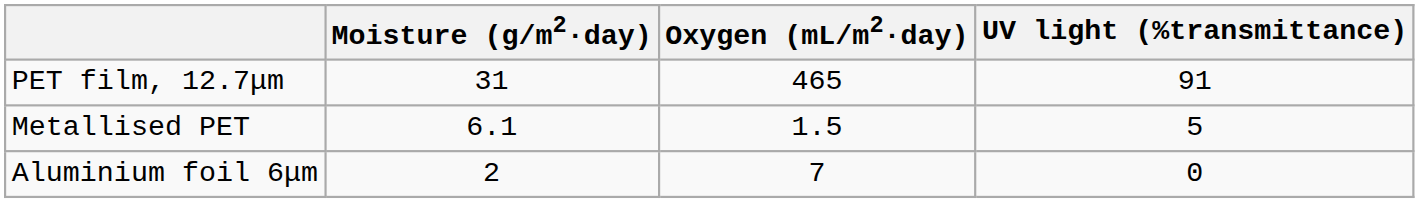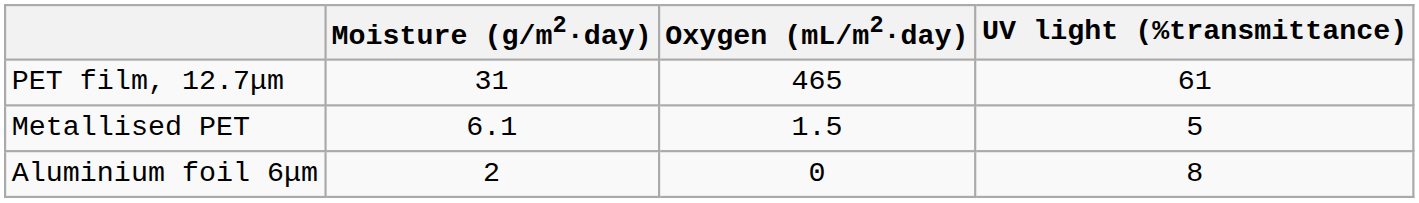 <table class="wikitable">
 <tr>
 <th></th>
 <th>Moisture (g/m<sup>2</sup>·day)</th>
 <th>Oxygen (mL/m<sup>2</sup>·day)</th>
 <th>UV light (%transmittance)</th>
 </tr>
 <tr>
 <td>PET film, 12.7μm</td>
 <td align = "center">31</td>
 <td align = "center">465</td>
-<td align = "center">91</td>
+<td align = "center">61</td>
 </tr>
 <tr>
 <td>Metallised PET</td>
 <td align = "center">6.1</td>
 <td align = "center">1.5</td>
 <td align = "center">5</td>
 </tr>
 <tr>
 <td>Aluminium foil 6μm</td>
 <td align = "center">2</td>
-<td align = "center">7</td>
 <td align = "center">0</td>
+<td align = "center">8</td>
 </tr>
 </table>
